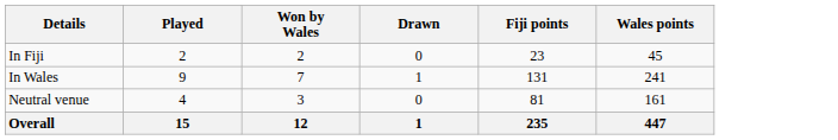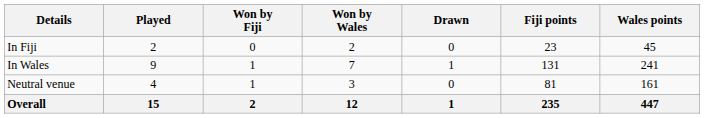 <table class="wikitable sortable" style="text-align:center">
 <tr>
 <th width="125">Details</th>
 <th width="125">Played</th>
+<th width="125">Won by<br>Fiji</th>
 <th width="125">Won by<br>Wales</th>
 <th width="125">Drawn</th>
 <th width="125">Fiji points</th>
 <th width="125">Wales points</th>
 </tr>
 <tr>
 <td style="text-align:left">In Fiji</td>
 <td>2</td>
+<td>0</td>
 <td>2</td>
 <td>0</td>
 <td>23</td>
 <td>45</td>
 </tr>
 <tr>
 <td style="text-align:left">In Wales</td>
 <td>9</td>
+<td>1</td>
 <td>7</td>
 <td>1</td>
 <td>131</td>
 <td>241</td>
 </tr>
 <tr>
 <td style="text-align:left">Neutral venue</td>
 <td>4</td>
+<td>1</td>
 <td>3</td>
 <td>0</td>
 <td>81</td>
 <td>161</td>
 </tr>
 <tr class="sortbottom">
 <th style="text-align:left">Overall</th>
 <th>15</th>
+<th>2</th>
 <th>12</th>
 <th>1</th>
 <th>235</th>
 <th>447</th>
 </tr>
 </table>
